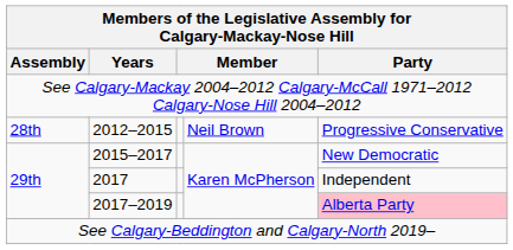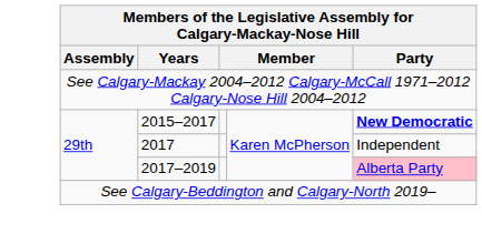 <table class="wikitable" align=right>
 <tr>
 <th colspan=5>Members of the Legislative Assembly for<br>Calgary-Mackay-Nose Hill</th>
 </tr>
 <tr>
 <th>Assembly</th>
 <th>Years</th>
 <th colspan="2">Member</th>
 <th>Party</th>
 </tr>
 <tr>
 <td align="center" colspan=5><em>See <a href='#'>Calgary-Mackay</a> 2004–2012 <a href='#'>Calgary-McCall</a> 1971–2012<br><a href='#'>Calgary-Nose Hill</a> 2004–2012</em></td>
 </tr>
 <tr>
-<td><a href='#'>28th</a></td>
-<td>2012–2015</td>
-<td></td>
-<td><a href='#'>Neil Brown</a></td>
-<td><a href='#'>Progressive Conservative</a></td>
-</tr>
-<tr>
 <td rowspan=3><a href='#'>29th</a></td>
 <td>2015–2017</td>
 <td></td>
 <td rowspan=3><a href='#'>Karen McPherson</a></td>
-<td><a href='#'>New Democratic</a></td>
+<td><strong><a href='#'>New Democratic</a></strong></td>
 </tr>
 <tr>
 <td>2017</td>
 <td></td>
 <td>Independent</td>
 </tr>
 <tr>
 <td>2017–2019</td>
 <td></td>
 <td style="background: pink;"><a href='#'>Alberta Party</a></td>
 </tr>
 <tr>
 <td align="center" colspan=5><em>See <a href='#'>Calgary-Beddington</a> and <a href='#'>Calgary-North</a> 2019–</em></td>
 </tr>
 </table>
